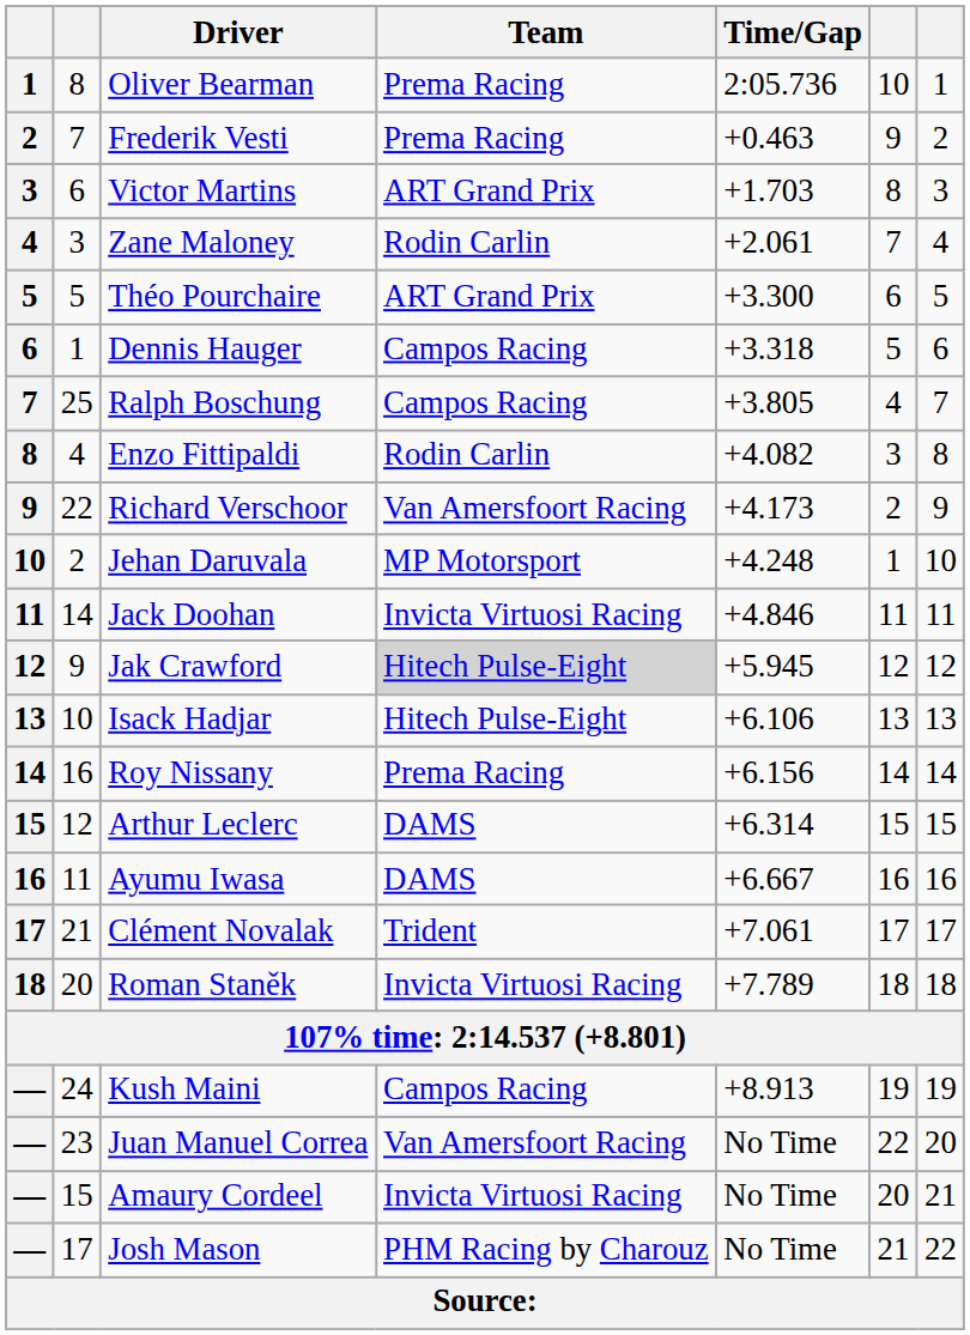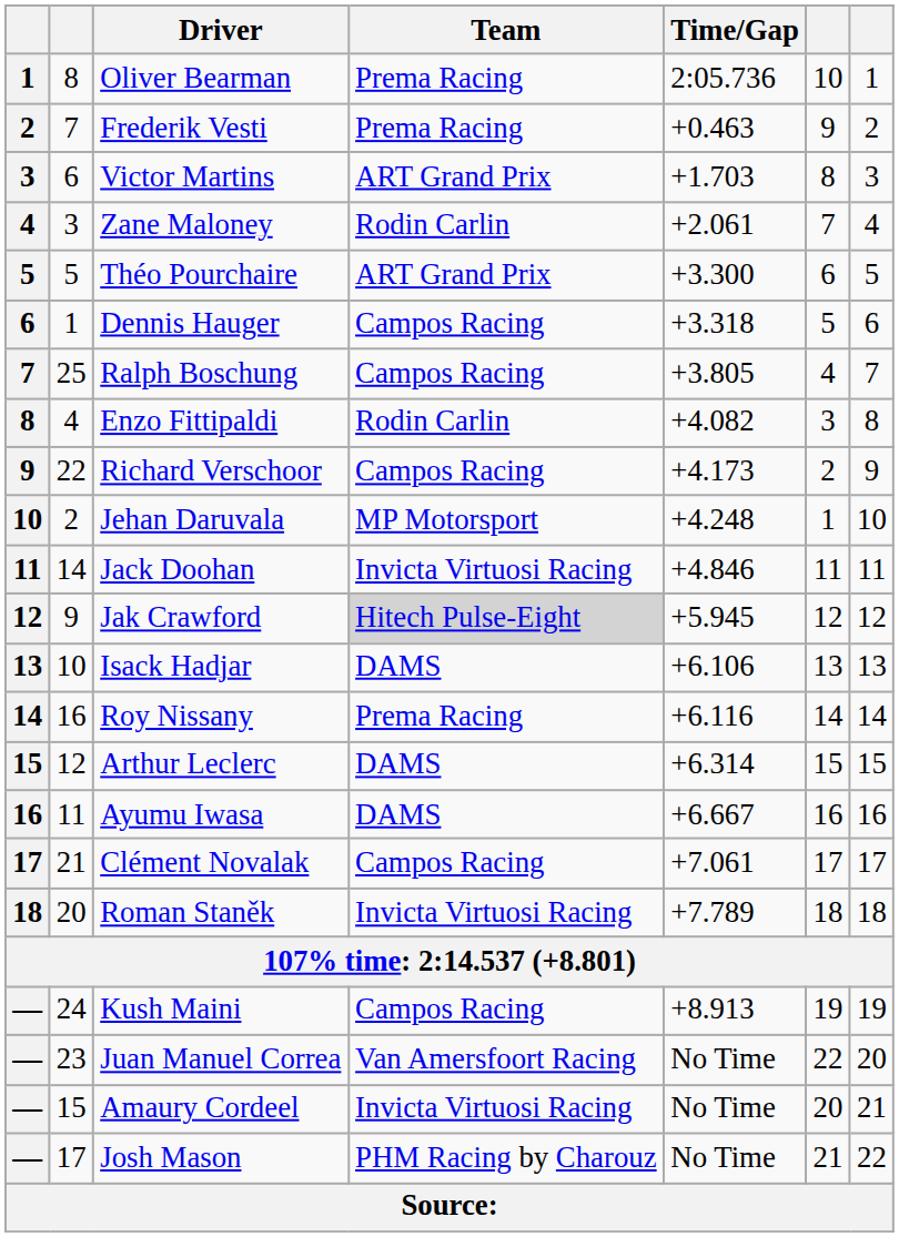 <table class="wikitable" style="font-size:85%">
 <tr>
 <th></th>
 <th></th>
 <th>Driver</th>
 <th>Team</th>
 <th>Time/Gap</th>
 <th></th>
 <th></th>
 </tr>
 <tr>
 <th>1</th>
 <td align="center">8</td>
 <td> <a href='#'>Oliver Bearman</a></td>
 <td><a href='#'>Prema Racing</a></td>
 <td>2:05.736</td>
 <td align="center">10</td>
 <td align="center">1</td>
 </tr>
 <tr>
 <th>2</th>
 <td align="center">7</td>
 <td> <a href='#'>Frederik Vesti</a></td>
 <td><a href='#'>Prema Racing</a></td>
 <td>+0.463</td>
 <td align="center">9</td>
 <td align="center">2</td>
 </tr>
 <tr>
 <th>3</th>
 <td align="center">6</td>
 <td> <a href='#'>Victor Martins</a></td>
 <td><a href='#'>ART Grand Prix</a></td>
 <td>+1.703</td>
 <td align="center">8</td>
 <td align="center">3</td>
 </tr>
 <tr>
 <th>4</th>
 <td align="center">3</td>
 <td> <a href='#'>Zane Maloney</a></td>
 <td><a href='#'>Rodin Carlin</a></td>
 <td>+2.061</td>
 <td align="center">7</td>
 <td align="center">4</td>
 </tr>
 <tr>
 <th>5</th>
 <td align="center">5</td>
 <td> <a href='#'>Théo Pourchaire</a></td>
 <td><a href='#'>ART Grand Prix</a></td>
 <td>+3.300</td>
 <td align="center">6</td>
 <td align="center">5</td>
 </tr>
 <tr>
 <th>6</th>
 <td align="center">1</td>
 <td> <a href='#'>Dennis Hauger</a></td>
 <td><a href='#'>Campos Racing</a></td>
 <td>+3.318</td>
 <td align="center">5</td>
 <td align="center">6</td>
 </tr>
 <tr>
 <th>7</th>
 <td align="center">25</td>
 <td> <a href='#'>Ralph Boschung</a></td>
 <td><a href='#'>Campos Racing</a></td>
 <td>+3.805</td>
 <td align="center">4</td>
 <td align="center">7</td>
 </tr>
 <tr>
 <th>8</th>
 <td align="center">4</td>
 <td> <a href='#'>Enzo Fittipaldi</a></td>
 <td><a href='#'>Rodin Carlin</a></td>
 <td>+4.082</td>
 <td align="center">3</td>
 <td align="center">8</td>
 </tr>
 <tr>
 <th>9</th>
 <td align="center">22</td>
 <td> <a href='#'>Richard Verschoor</a></td>
-<td><a href='#'>Van Amersfoort Racing</a></td>
+<td><a href='#'>Campos Racing</a></td>
 <td>+4.173</td>
 <td align="center">2</td>
 <td align="center">9</td>
 </tr>
 <tr>
 <th>10</th>
 <td align="center">2</td>
 <td> <a href='#'>Jehan Daruvala</a></td>
 <td><a href='#'>MP Motorsport</a></td>
 <td>+4.248</td>
 <td align="center">1</td>
 <td align="center">10</td>
 </tr>
 <tr>
 <th>11</th>
 <td align="center">14</td>
 <td> <a href='#'>Jack Doohan</a></td>
 <td><a href='#'>Invicta Virtuosi Racing</a></td>
 <td>+4.846</td>
 <td align="center">11</td>
 <td align="center">11</td>
 </tr>
 <tr>
 <th>12</th>
 <td align="center">9</td>
 <td> <a href='#'>Jak Crawford</a></td>
 <td style="background: lightgrey;"><a href='#'>Hitech Pulse-Eight</a></td>
 <td>+5.945</td>
 <td align="center">12</td>
 <td align="center">12</td>
 </tr>
 <tr>
 <th>13</th>
 <td align="center">10</td>
 <td> <a href='#'>Isack Hadjar</a></td>
-<td><a href='#'>Hitech Pulse-Eight</a></td>
+<td><a href='#'>DAMS</a></td>
 <td>+6.106</td>
 <td align="center">13</td>
 <td align="center">13</td>
 </tr>
 <tr>
 <th>14</th>
 <td align="center">16</td>
 <td> <a href='#'>Roy Nissany</a></td>
 <td><a href='#'>Prema Racing</a></td>
-<td>+6.156</td>
+<td>+6.116</td>
 <td align="center">14</td>
 <td align="center">14</td>
 </tr>
 <tr>
 <th>15</th>
 <td align="center">12</td>
 <td> <a href='#'>Arthur Leclerc</a></td>
 <td><a href='#'>DAMS</a></td>
 <td>+6.314</td>
 <td align="center">15</td>
 <td align="center">15</td>
 </tr>
 <tr>
 <th>16</th>
 <td align="center">11</td>
 <td> <a href='#'>Ayumu Iwasa</a></td>
 <td><a href='#'>DAMS</a></td>
 <td>+6.667</td>
 <td align="center">16</td>
 <td align="center">16</td>
 </tr>
 <tr>
 <th>17</th>
 <td align="center">21</td>
 <td> <a href='#'>Clément Novalak</a></td>
-<td><a href='#'>Trident</a></td>
+<td><a href='#'>Campos Racing</a></td>
 <td>+7.061</td>
 <td align="center">17</td>
 <td align="center">17</td>
 </tr>
 <tr>
 <th>18</th>
 <td align="center">20</td>
 <td> <a href='#'>Roman Staněk</a></td>
 <td><a href='#'>Invicta Virtuosi Racing</a></td>
 <td>+7.789</td>
 <td align="center">18</td>
 <td align="center">18</td>
 </tr>
 <tr>
 <th colspan="7"><a href='#'>107% time</a><strong>:  2:14.537 (+8.801)</strong></th>
 </tr>
 <tr>
 <th>—</th>
 <td align="center">24</td>
 <td> <a href='#'>Kush Maini</a></td>
 <td><a href='#'>Campos Racing</a></td>
 <td>+8.913</td>
 <td align="center">19</td>
 <td align="center">19</td>
 </tr>
 <tr>
 <th>—</th>
 <td align="center">23</td>
 <td> <a href='#'>Juan Manuel Correa</a></td>
 <td><a href='#'>Van Amersfoort Racing</a></td>
 <td>No Time</td>
 <td align="center">22</td>
 <td align="center">20</td>
 </tr>
 <tr>
 <th>—</th>
 <td align="center">15</td>
 <td> <a href='#'>Amaury Cordeel</a></td>
 <td><a href='#'>Invicta Virtuosi Racing</a></td>
 <td>No Time</td>
 <td align="center">20</td>
 <td align="center">21</td>
 </tr>
 <tr>
 <th>—</th>
 <td align="center">17</td>
 <td> <a href='#'>Josh Mason</a></td>
 <td><a href='#'>PHM Racing</a> by <a href='#'>Charouz</a></td>
 <td>No Time</td>
 <td align="center">21</td>
 <td align="center">22</td>
 </tr>
 <tr>
 <th colspan="7">Source:</th>
 </tr>
 </table>
